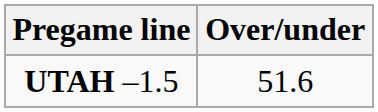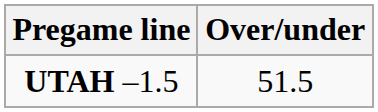 <table class="wikitable">
 <tr align="center">
 <th style=>Pregame line</th>
 <th style=>Over/under</th>
 </tr>
 <tr align="center">
 <td><strong>UTAH</strong> –1.5</td>
-<td>51.6</td>
+<td>51.5</td>
 </tr>
 </table>
